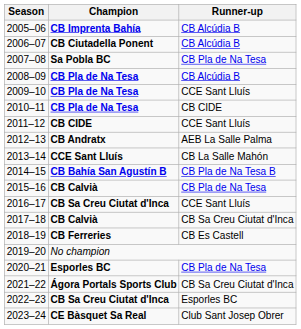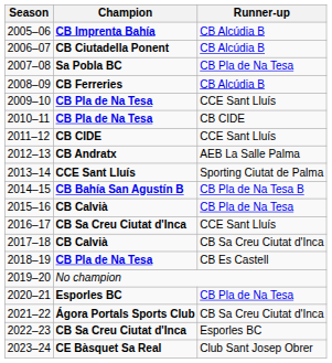 <table class="wikitable">
 <tr>
 <th>Season</th>
 <th>Champion</th>
 <th>Runner-up</th>
 </tr>
 <tr>
 <td>2005–06</td>
 <td><strong><a href='#'>CB Imprenta Bahía</a></strong></td>
 <td><a href='#'>CB Alcúdia B</a></td>
 </tr>
 <tr>
 <td>2006–07</td>
 <td><strong>CB Ciutadella Ponent</strong></td>
 <td><a href='#'>CB Alcúdia B</a></td>
 </tr>
 <tr>
 <td>2007–08</td>
 <td><strong>Sa Pobla BC</strong></td>
 <td><a href='#'>CB Pla de Na Tesa</a></td>
 </tr>
 <tr>
 <td>2008–09</td>
-<td><strong><a href='#'>CB Pla de Na Tesa</a></strong></td>
+<td><strong>CB Ferreries</strong></td>
 <td><a href='#'>CB Alcúdia B</a></td>
 </tr>
 <tr>
 <td>2009–10</td>
 <td><strong><a href='#'>CB Pla de Na Tesa</a></strong></td>
 <td>CCE Sant Lluís</td>
 </tr>
 <tr>
 <td>2010–11</td>
 <td><strong><a href='#'>CB Pla de Na Tesa</a></strong></td>
 <td>CB CIDE</td>
 </tr>
 <tr>
 <td>2011–12</td>
 <td><strong>CB CIDE</strong></td>
 <td>CCE Sant Lluís</td>
 </tr>
 <tr>
 <td>2012–13</td>
 <td><strong>CB Andratx</strong></td>
 <td>AEB La Salle Palma</td>
 </tr>
 <tr>
 <td>2013–14</td>
 <td><strong>CCE Sant Lluís</strong></td>
-<td>CB La Salle Mahón</td>
+<td>Sporting Ciutat de Palma</td>
 </tr>
 <tr>
 <td>2014–15</td>
 <td><strong><a href='#'>CB Bahía San Agustín B</a></strong></td>
 <td><a href='#'>CB Pla de Na Tesa B</a></td>
 </tr>
 <tr>
 <td>2015–16</td>
 <td><strong>CB Calvià</strong></td>
 <td><a href='#'>CB Pla de Na Tesa</a></td>
 </tr>
 <tr>
 <td>2016–17</td>
 <td><strong>CB Sa Creu Ciutat d'Inca</strong></td>
 <td>CCE Sant Lluís</td>
 </tr>
 <tr>
 <td>2017–18</td>
 <td><strong>CB Calvià</strong></td>
 <td>CB Sa Creu Ciutat d'Inca</td>
 </tr>
 <tr>
 <td>2018–19</td>
-<td><strong>CB Ferreries</strong></td>
+<td><strong><a href='#'>CB Pla de Na Tesa</a></strong></td>
 <td>CB Es Castell</td>
 </tr>
 <tr>
 <td>2019–20</td>
 <td colspan="2"><em>No champion</em></td>
 </tr>
 <tr>
 <td>2020–21</td>
 <td><strong>Esporles BC</strong></td>
 <td><a href='#'>CB Pla de Na Tesa</a></td>
 </tr>
 <tr>
 <td>2021–22</td>
 <td><strong>Ágora Portals Sports Club</strong></td>
 <td>CB Sa Creu Ciutat d'Inca</td>
 </tr>
 <tr>
 <td>2022–23</td>
 <td><strong>CB Sa Creu Ciutat d'Inca</strong></td>
 <td>Esporles BC</td>
 </tr>
 <tr>
 <td>2023–24</td>
 <td><strong>CE Bàsquet Sa Real</strong></td>
 <td>Club Sant Josep Obrer</td>
 </tr>
 </table>
